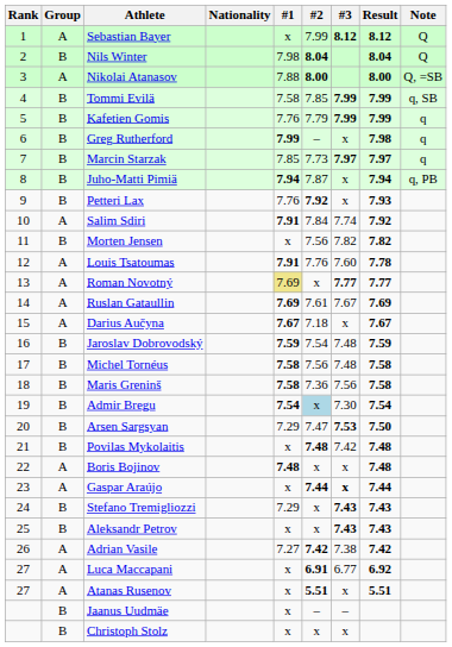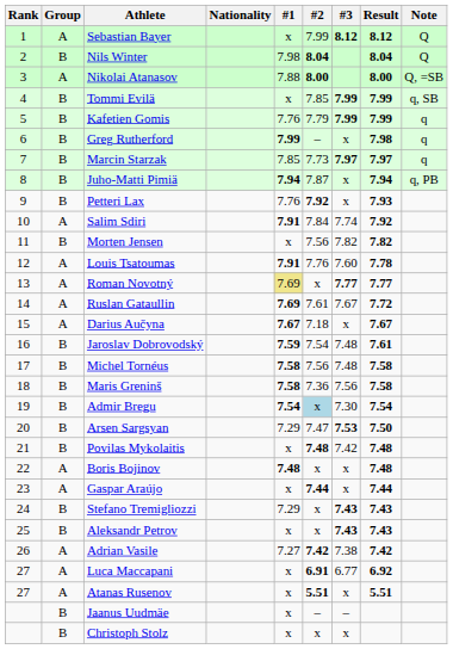 <table class="wikitable sortable" style="text-align:center">
 <tr>
 <th>Rank</th>
 <th>Group</th>
 <th>Athlete</th>
 <th>Nationality</th>
 <th>#1</th>
 <th>#2</th>
 <th>#3</th>
 <th>Result</th>
 <th>Note</th>
 </tr>
 <tr bgcolor=ccffcc>
 <td>1</td>
 <td>A</td>
 <td align=left><a href='#'>Sebastian Bayer</a></td>
 <td align=left></td>
 <td>x</td>
 <td>7.99</td>
 <td><strong>8.12</strong></td>
 <td><strong>8.12</strong></td>
 <td>Q</td>
 </tr>
 <tr bgcolor=ccffcc>
 <td>2</td>
 <td>B</td>
 <td align=left><a href='#'>Nils Winter</a></td>
 <td align=left></td>
 <td>7.98</td>
 <td><strong>8.04</strong></td>
 <td></td>
 <td><strong>8.04</strong></td>
 <td>Q</td>
 </tr>
 <tr bgcolor=ccffcc>
 <td>3</td>
 <td>A</td>
 <td align=left><a href='#'>Nikolai Atanasov</a></td>
 <td align=left></td>
 <td>7.88</td>
 <td><strong>8.00</strong></td>
 <td></td>
 <td><strong>8.00</strong></td>
 <td>Q, =SB</td>
 </tr>
 <tr bgcolor=ddffdd>
 <td>4</td>
 <td>B</td>
 <td align=left><a href='#'>Tommi Evilä</a></td>
 <td align=left></td>
-<td>7.58</td>
+<td>x</td>
 <td>7.85</td>
 <td><strong>7.99</strong></td>
 <td><strong>7.99</strong></td>
 <td>q, SB</td>
 </tr>
 <tr bgcolor=ddffdd>
 <td>5</td>
 <td>B</td>
 <td align=left><a href='#'>Kafetien Gomis</a></td>
 <td align=left></td>
 <td>7.76</td>
 <td>7.79</td>
 <td><strong>7.99</strong></td>
 <td><strong>7.99</strong></td>
 <td>q</td>
 </tr>
 <tr bgcolor=ddffdd>
 <td>6</td>
 <td>B</td>
 <td align=left><a href='#'>Greg Rutherford</a></td>
 <td align=left></td>
 <td><strong>7.99</strong></td>
 <td>–</td>
 <td>x</td>
 <td><strong>7.98</strong></td>
 <td>q</td>
 </tr>
 <tr bgcolor=ddffdd>
 <td>7</td>
 <td>B</td>
 <td align=left><a href='#'>Marcin Starzak</a></td>
 <td align=left></td>
 <td>7.85</td>
 <td>7.73</td>
 <td><strong>7.97</strong></td>
 <td><strong>7.97</strong></td>
 <td>q</td>
 </tr>
 <tr bgcolor=ddffdd>
 <td>8</td>
 <td>B</td>
 <td align=left><a href='#'>Juho-Matti Pimiä</a></td>
 <td align=left></td>
 <td><strong>7.94</strong></td>
 <td>7.87</td>
 <td>x</td>
 <td><strong>7.94</strong></td>
 <td>q, PB</td>
 </tr>
 <tr>
 <td>9</td>
 <td>B</td>
 <td align=left><a href='#'>Petteri Lax</a></td>
 <td align=left></td>
 <td>7.76</td>
 <td><strong>7.92</strong></td>
 <td>x</td>
 <td><strong>7.93</strong></td>
 <td></td>
 </tr>
 <tr>
 <td>10</td>
 <td>A</td>
 <td align=left><a href='#'>Salim Sdiri</a></td>
 <td align=left></td>
 <td><strong>7.91</strong></td>
 <td>7.84</td>
 <td>7.74</td>
 <td><strong>7.92</strong></td>
 <td></td>
 </tr>
 <tr>
 <td>11</td>
 <td>B</td>
 <td align=left><a href='#'>Morten Jensen</a></td>
 <td align=left></td>
 <td>x</td>
 <td>7.56</td>
 <td>7.82</td>
 <td><strong>7.82</strong></td>
 <td></td>
 </tr>
 <tr>
 <td>12</td>
 <td>A</td>
 <td align=left><a href='#'>Louis Tsatoumas</a></td>
 <td align=left></td>
 <td><strong>7.91</strong></td>
 <td>7.76</td>
 <td>7.60</td>
 <td><strong>7.78</strong></td>
 <td></td>
 </tr>
 <tr>
 <td>13</td>
 <td>A</td>
 <td align=left><a href='#'>Roman Novotný</a></td>
 <td align=left></td>
 <td style="background: khaki;">7.69</td>
 <td>x</td>
 <td><strong>7.77</strong></td>
 <td><strong>7.77</strong></td>
 <td></td>
 </tr>
 <tr>
 <td>14</td>
 <td>A</td>
 <td align=left><a href='#'>Ruslan Gataullin</a></td>
 <td align=left></td>
 <td><strong>7.69</strong></td>
 <td>7.61</td>
 <td>7.67</td>
-<td><strong>7.69</strong></td>
+<td><strong>7.72</strong></td>
 <td></td>
 </tr>
 <tr>
 <td>15</td>
 <td>A</td>
 <td align=left><a href='#'>Darius Aučyna</a></td>
 <td align=left></td>
 <td><strong>7.67</strong></td>
 <td>7.18</td>
 <td>x</td>
 <td><strong>7.67</strong></td>
 <td></td>
 </tr>
 <tr>
 <td>16</td>
 <td>B</td>
 <td align=left><a href='#'>Jaroslav Dobrovodský</a></td>
 <td align=left></td>
 <td><strong>7.59</strong></td>
 <td>7.54</td>
 <td>7.48</td>
-<td><strong>7.59</strong></td>
+<td><strong>7.61</strong></td>
 <td></td>
 </tr>
 <tr>
 <td>17</td>
 <td>B</td>
 <td align=left><a href='#'>Michel Tornéus</a></td>
 <td align=left></td>
 <td><strong>7.58</strong></td>
 <td>7.56</td>
 <td>7.48</td>
 <td><strong>7.58</strong></td>
 <td></td>
 </tr>
 <tr>
 <td>18</td>
 <td>B</td>
 <td align=left><a href='#'>Maris Greninš</a></td>
 <td align=left></td>
 <td><strong>7.58</strong></td>
 <td>7.36</td>
 <td>7.56</td>
 <td><strong>7.58</strong></td>
 <td></td>
 </tr>
 <tr>
 <td>19</td>
 <td>B</td>
 <td align=left><a href='#'>Admir Bregu</a></td>
 <td align=left></td>
 <td><strong>7.54</strong></td>
 <td style="background: lightblue;">x</td>
 <td>7.30</td>
 <td><strong>7.54</strong></td>
 <td></td>
 </tr>
 <tr>
 <td>20</td>
 <td>B</td>
 <td align=left><a href='#'>Arsen Sargsyan</a></td>
 <td align=left></td>
 <td>7.29</td>
 <td>7.47</td>
 <td><strong>7.53</strong></td>
 <td><strong>7.50</strong></td>
 <td></td>
 </tr>
 <tr>
 <td>21</td>
 <td>B</td>
 <td align=left><a href='#'>Povilas Mykolaitis</a></td>
 <td align=left></td>
 <td>x</td>
 <td><strong>7.48</strong></td>
 <td>7.42</td>
 <td><strong>7.48</strong></td>
 <td></td>
 </tr>
 <tr>
 <td>22</td>
 <td>A</td>
 <td align=left><a href='#'>Boris Bojinov</a></td>
 <td align=left></td>
 <td><strong>7.48</strong></td>
 <td>x</td>
 <td>x</td>
 <td><strong>7.48</strong></td>
 <td></td>
 </tr>
 <tr>
 <td>23</td>
 <td>A</td>
 <td align=left><a href='#'>Gaspar Araújo</a></td>
 <td align=left></td>
 <td>x</td>
 <td><strong>7.44</strong></td>
-<td><strong>x</strong></td>
+<td>x</td>
 <td><strong>7.44</strong></td>
 <td></td>
 </tr>
 <tr>
 <td>24</td>
 <td>B</td>
 <td align=left><a href='#'>Stefano Tremigliozzi</a></td>
 <td align=left></td>
 <td>7.29</td>
 <td>x</td>
 <td><strong>7.43</strong></td>
 <td><strong>7.43</strong></td>
 <td></td>
 </tr>
 <tr>
 <td>25</td>
 <td>B</td>
 <td align=left><a href='#'>Aleksandr Petrov</a></td>
 <td align=left></td>
 <td>x</td>
 <td>x</td>
 <td><strong>7.43</strong></td>
 <td><strong>7.43</strong></td>
 <td></td>
 </tr>
 <tr>
 <td>26</td>
 <td>A</td>
 <td align=left><a href='#'>Adrian Vasile</a></td>
 <td align=left></td>
 <td>7.27</td>
 <td><strong>7.42</strong></td>
 <td>7.38</td>
 <td><strong>7.42</strong></td>
 <td></td>
 </tr>
 <tr>
 <td>27</td>
 <td>A</td>
 <td align=left><a href='#'>Luca Maccapani</a></td>
 <td align=left></td>
 <td>x</td>
 <td><strong>6.91</strong></td>
 <td>6.77</td>
 <td><strong>6.92</strong></td>
 <td></td>
 </tr>
 <tr>
 <td>27</td>
 <td>A</td>
 <td align=left><a href='#'>Atanas Rusenov</a></td>
 <td align=left></td>
 <td>x</td>
 <td><strong>5.51</strong></td>
 <td>x</td>
 <td><strong>5.51</strong></td>
 <td></td>
 </tr>
 <tr>
 <td></td>
 <td>B</td>
 <td align=left><a href='#'>Jaanus Uudmäe</a></td>
 <td align=left></td>
 <td>x</td>
 <td>–</td>
 <td>–</td>
 <td><strong></strong></td>
 <td></td>
 </tr>
 <tr>
 <td></td>
 <td>B</td>
 <td align=left><a href='#'>Christoph Stolz</a></td>
 <td align=left></td>
 <td>x</td>
 <td>x</td>
 <td>x</td>
 <td><strong></strong></td>
 <td></td>
 </tr>
 </table>
